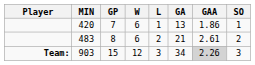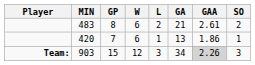 <table class="wikitable sortable" width="60%">
 <tr>
 <th bgcolor="#DDDDFF" width="10%">Player</th>
 <th width="3%" bgcolor="#DDDDFF" title="Minutes played">MIN</th>
 <th width="3%" bgcolor="#DDDDFF" title="Games played in">GP</th>
 <th width="3%" bgcolor="#DDDDFF" title="Wins">W</th>
 <th width="3%" bgcolor="#DDDDFF"title="Losses">L</th>
 <th width="3%" bgcolor="#DDDDFF" title="Goals against">GA</th>
 <th width="3%" bgcolor="#DDDDFF" title="Goals against average">GAA</th>
 <th width="3%" bgcolor="#DDDDFF" title="Shut-outs">SO</th>
 </tr>
 <tr align="center">
 <td align="right"></td>
+<td>483</td>
+<td>8</td>
+<td>6</td>
+<td>2</td>
+<td>21</td>
+<td>2.61</td>
+<td>2</td>
+</tr>
+<tr align="center">
+<td align="right"></td>
 <td>420</td>
 <td>7</td>
 <td>6</td>
 <td>1</td>
 <td>13</td>
 <td>1.86</td>
 <td>1</td>
-</tr>
-<tr align="center">
-<td align="right"></td>
-<td>483</td>
-<td>8</td>
-<td>6</td>
-<td>2</td>
-<td>21</td>
-<td>2.61</td>
-<td>2</td>
 </tr>
 <tr align="center">
 <td align="right"><strong>Team:</strong></td>
 <td>903</td>
 <td>15</td>
 <td>12</td>
 <td>3</td>
 <td>34</td>
 <td style="background: lightgrey;">2.26</td>
 <td>3</td>
 </tr>
 </table>
